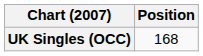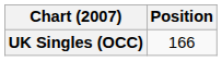 <table class="wikitable plainrowheaders" style="text-align:center">
 <tr>
 <th>Chart (2007)</th>
 <th>Position</th>
 </tr>
 <tr>
 <th scope="row">UK Singles (OCC)</th>
-<td>168</td>
+<td>166</td>
 </tr>
 </table>
